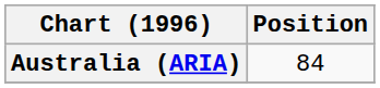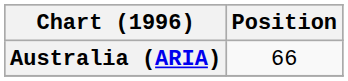 <table class="wikitable sortable plainrowheaders" style="text-align:center">
 <tr>
 <th>Chart (1996)</th>
 <th>Position</th>
 </tr>
 <tr>
 <th scope="row">Australia (<a href='#'>ARIA</a>)</th>
-<td>84</td>
+<td>66</td>
 </tr>
 <tr>
 </tr>
 </table>
